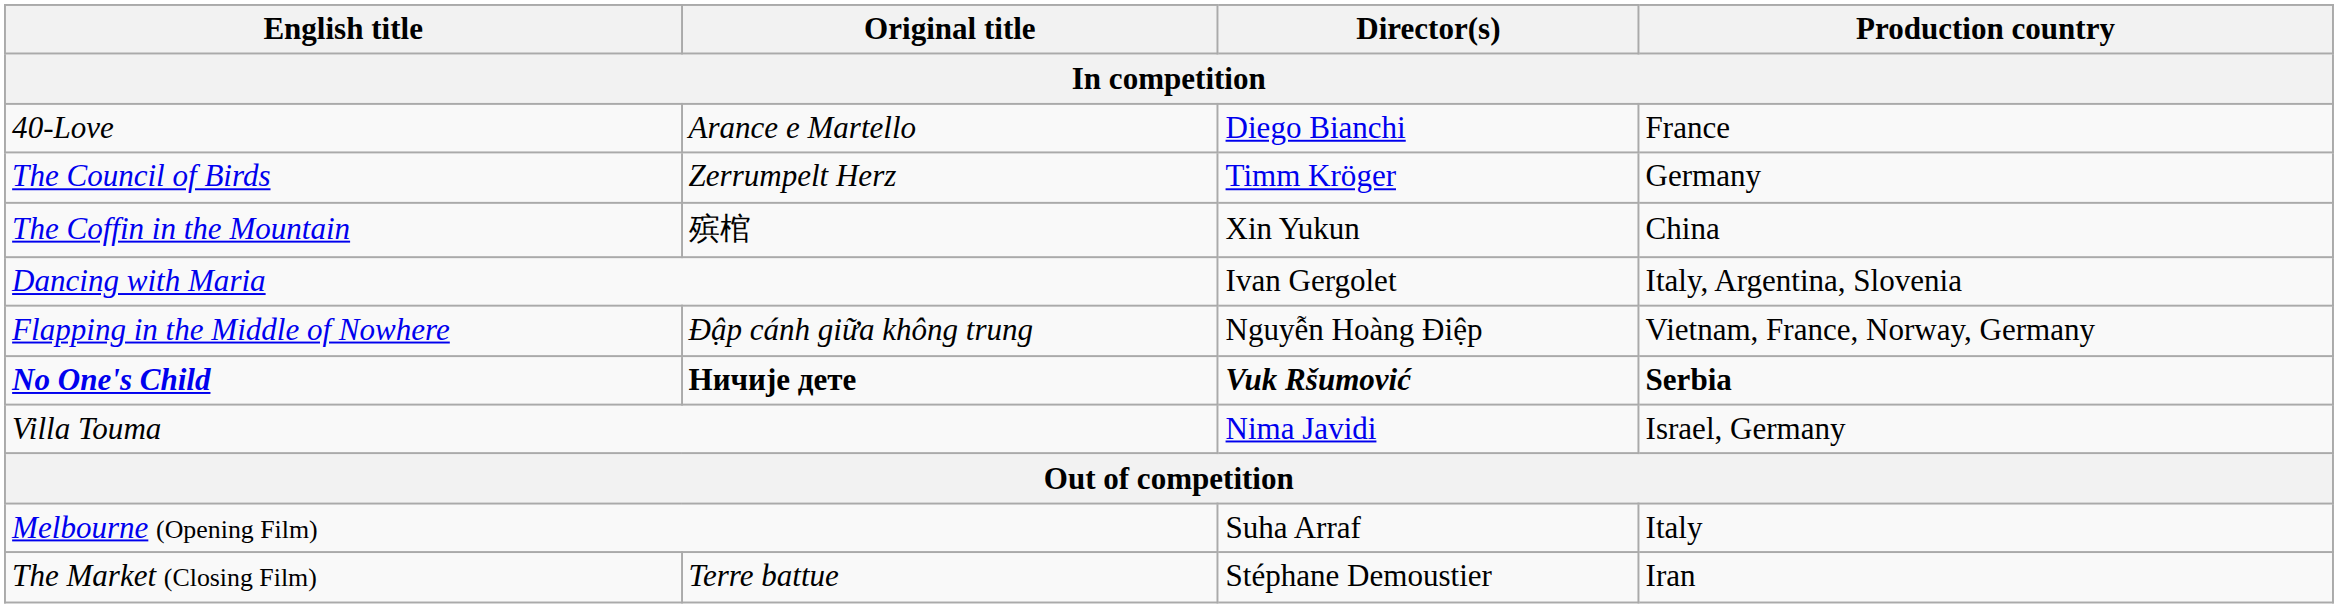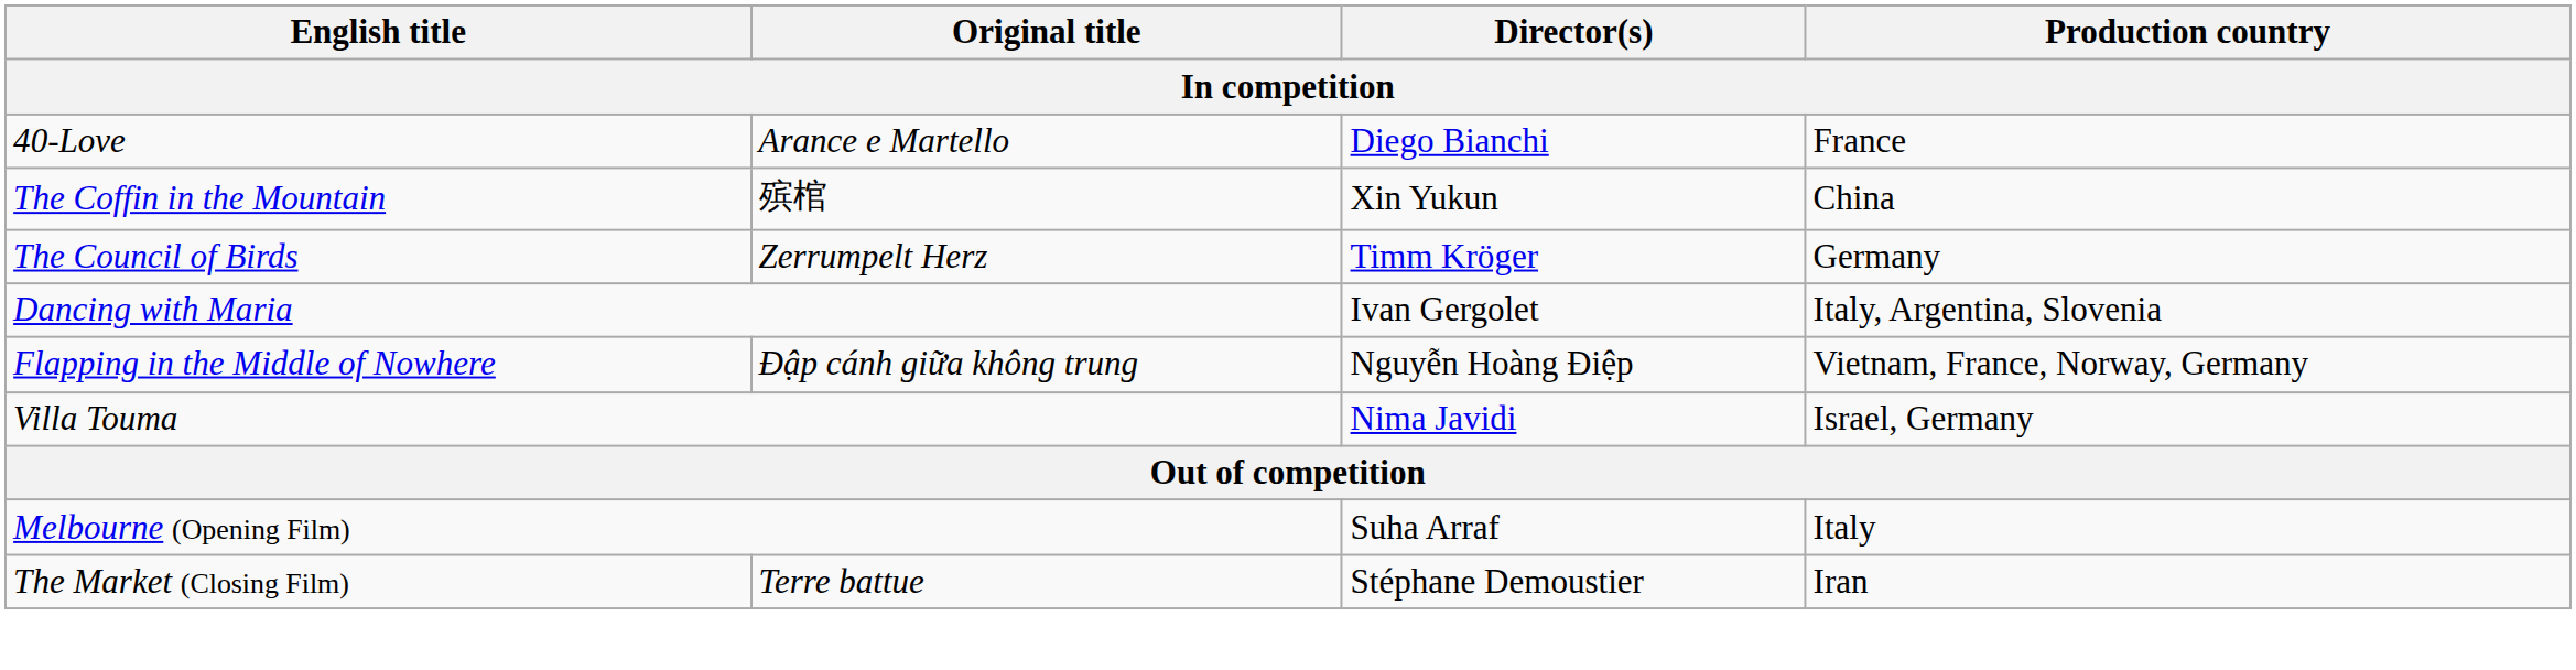 <table class="wikitable" style="width:95%; margin-bottom:0px">
 <tr>
 <th>English title</th>
 <th>Original title</th>
 <th>Director(s)</th>
 <th>Production country</th>
 </tr>
 <tr>
 <th colspan=4>In competition</th>
 </tr>
 <tr>
 <td><em>40-Love</em></td>
 <td><em>Arance e Martello</em></td>
 <td><a href='#'>Diego Bianchi</a></td>
 <td>France</td>
 </tr>
 <tr>
+<td data-sort-value="Coffin"><em><a href='#'>The Coffin in the Mountain</a></em></td>
+<td>殡棺</td>
+<td data-sort-value="Yukun">Xin Yukun</td>
+<td>China</td>
+</tr>
+<tr>
 <td data-sort-value="Council"><em><a href='#'>The Council of Birds</a></em></td>
 <td><em>Zerrumpelt Herz</em></td>
 <td data-sort-value="Kroger"><a href='#'>Timm Kröger</a></td>
 <td>Germany</td>
-</tr>
-<tr>
-<td data-sort-value="Coffin"><em><a href='#'>The Coffin in the Mountain</a></em></td>
-<td>殡棺</td>
-<td data-sort-value="Yukun">Xin Yukun</td>
-<td>China</td>
 </tr>
 <tr>
 <td colspan=2><em><a href='#'>Dancing with Maria</a></em></td>
 <td data-sort-value="Gergolet">Ivan Gergolet</td>
 <td>Italy, Argentina, Slovenia</td>
 </tr>
 <tr>
 <td><em><a href='#'>Flapping in the Middle of Nowhere</a></em></td>
 <td data-sort-value="Dap"><em>Đập cánh giữa không trung</em></td>
 <td data-sort-value="Diep">Nguyễn Hoàng Điệp</td>
 <td>Vietnam, France, Norway, Germany</td>
-</tr>
-<tr>
-<td><strong><em><a href='#'>No One's Child</a></em></strong></td>
-<td><strong>Ничије дете</strong></td>
-<td data-sort-value="Rsumovic"><strong><em>Vuk Ršumović</em></strong></td>
-<td><strong>Serbia</strong></td>
 </tr>
 <tr>
 <td colspan=2><em>Villa Touma</em></td>
 <td><a href='#'>Nima Javidi</a></td>
 <td>Israel, Germany</td>
 </tr>
 <tr>
 <th colspan="4">Out of competition</th>
 </tr>
 <tr>
 <td colspan="2"><em><a href='#'>Melbourne</a></em> <small>(Opening Film)</small></td>
 <td data-sort-value="Arraf">Suha Arraf</td>
 <td>Italy</td>
 </tr>
 <tr>
 <td><em>The Market</em> <small>(Closing Film)</small></td>
 <td><em>Terre battue</em></td>
 <td data-sort-value="Demoustier">Stéphane Demoustier</td>
 <td>Iran</td>
 </tr>
 </table>
